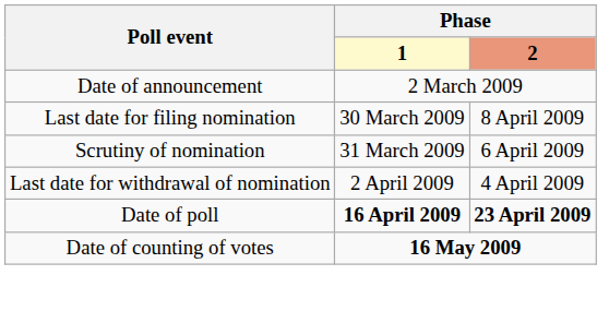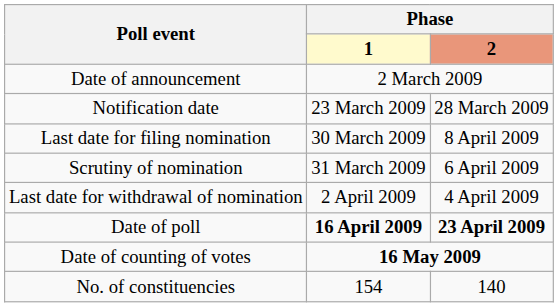 <table class="wikitable" style="text-align:center">
 <tr>
 <th rowspan=2>Poll event</th>
 <th colspan=2>Phase</th>
 </tr>
 <tr>
 <th style="background: #FFFACD">1</th>
 <th style="background: #E9967A">2</th>
 </tr>
 <tr>
 <td>Date of announcement</td>
 <td colspan="2">2 March 2009</td>
+</tr>
+<tr>
+<td>Notification date</td>
+<td>23 March 2009</td>
+<td>28 March 2009</td>
 </tr>
 <tr>
 <td>Last date for filing nomination</td>
 <td>30 March 2009</td>
 <td>8 April 2009</td>
 </tr>
 <tr>
 <td>Scrutiny of nomination</td>
 <td>31 March 2009</td>
 <td>6 April 2009</td>
 </tr>
 <tr>
 <td>Last date for withdrawal of nomination</td>
 <td>2 April 2009</td>
 <td>4 April 2009</td>
 </tr>
 <tr>
 <td>Date of poll</td>
 <td><strong>16 April 2009</strong></td>
 <td><strong>23 April 2009</strong></td>
 </tr>
 <tr>
 <td>Date of counting of votes</td>
 <td colspan="2"><strong>16 May 2009</strong></td>
 </tr>
+<tr>
+<td>No. of constituencies</td>
+<td>154</td>
+<td>140</td>
+</tr>
 </table>
